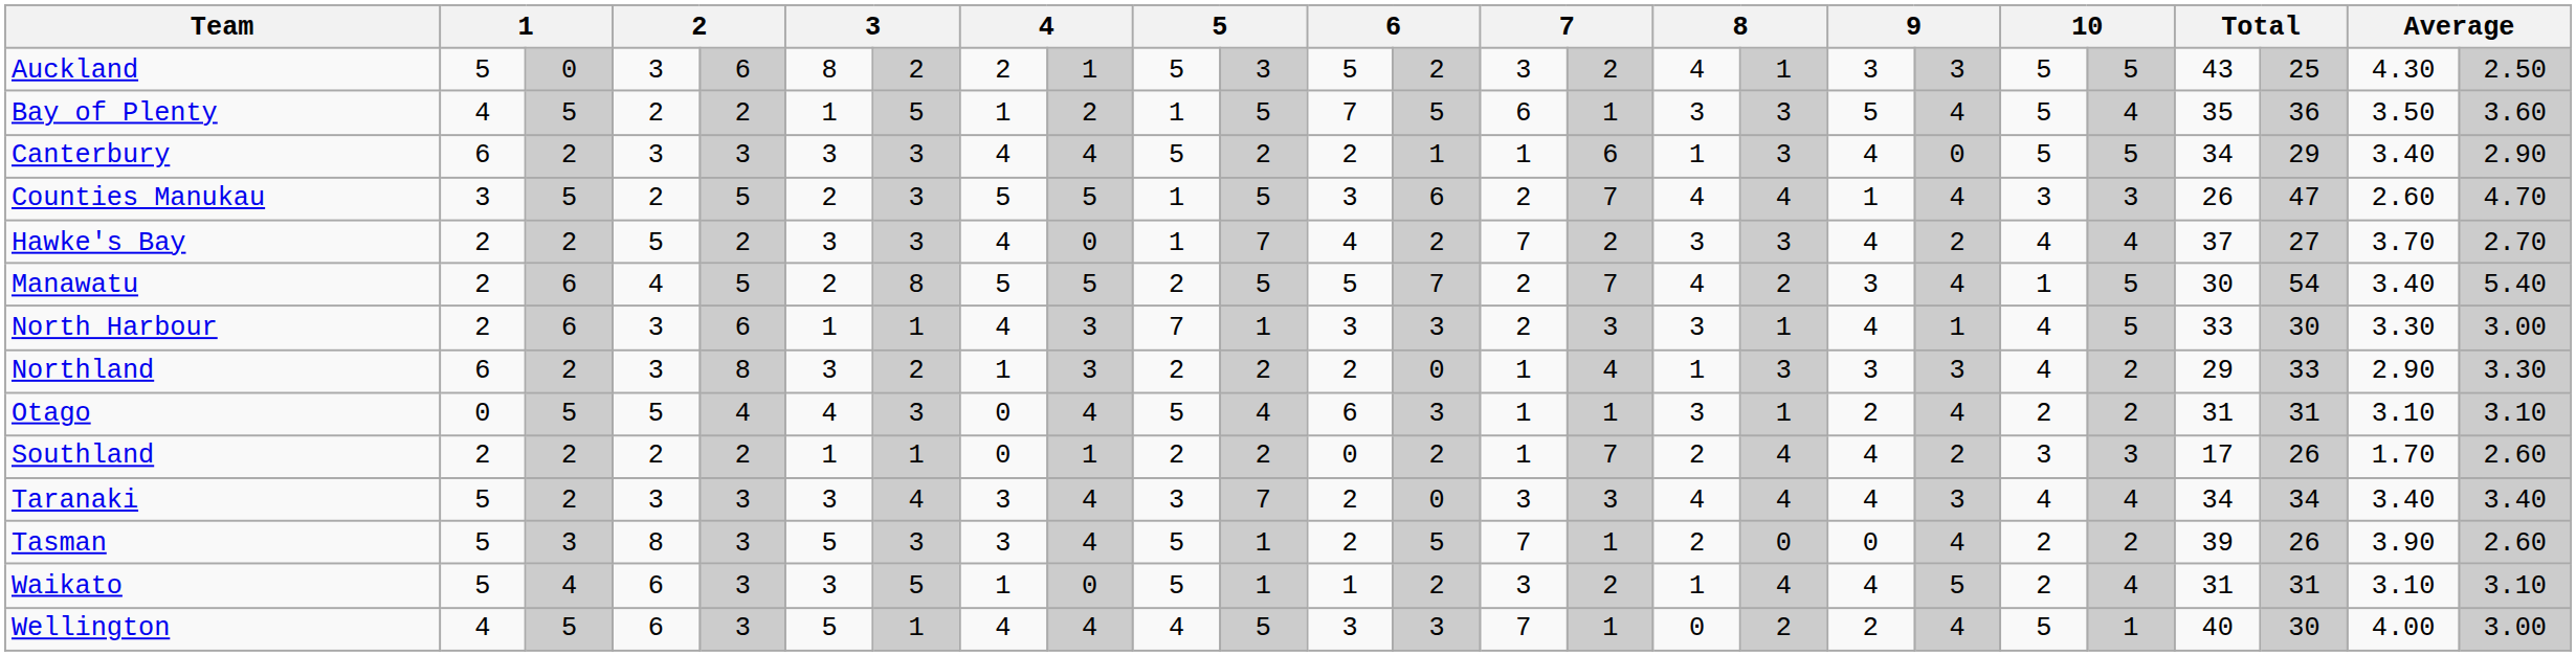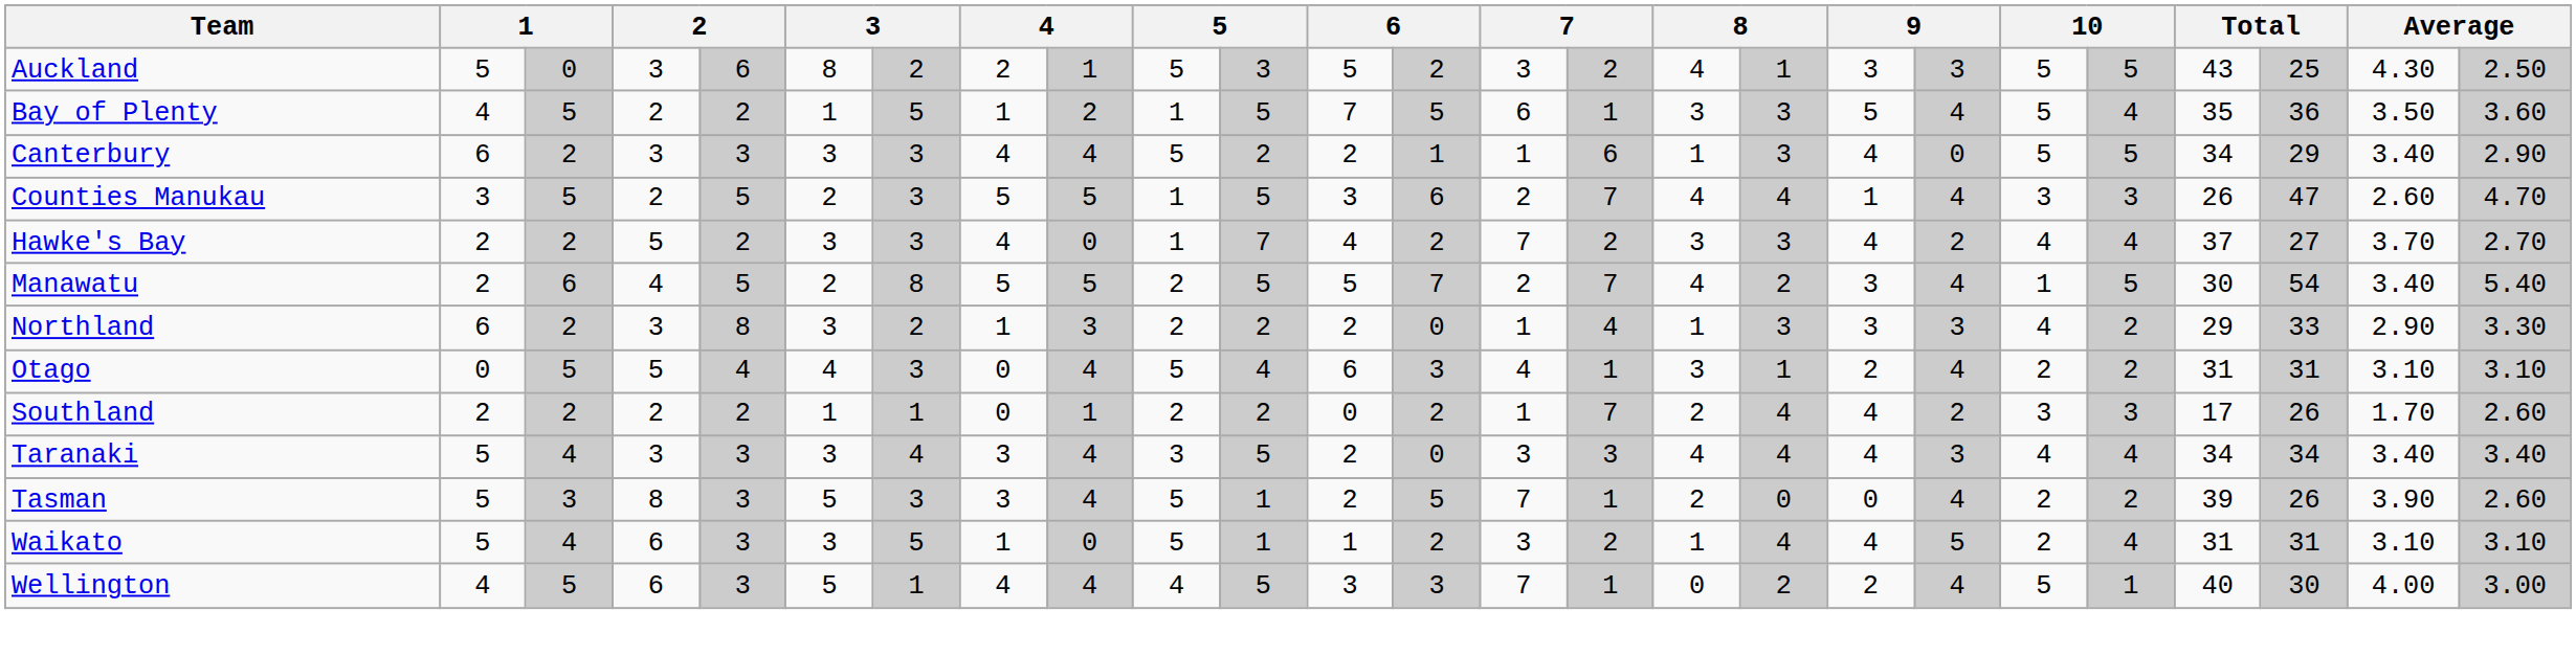 <table class="wikitable" style="text-align:center;width:100%">
 <tr>
 <th style="width:10%">Team</th>
 <th style="width:4%" colspan=2>1</th>
 <th style="width:4%" colspan=2>2</th>
 <th style="width:4%" colspan=2>3</th>
 <th style="width:4%" colspan=2>4</th>
 <th style="width:4%" colspan=2>5</th>
 <th style="width:4%" colspan=2>6</th>
 <th style="width:4%" colspan=2>7</th>
 <th style="width:4%" colspan=2>8</th>
 <th style="width:4%" colspan=2>9</th>
 <th style="width:4%" colspan=2>10</th>
 <th style="width:4%" colspan=2>Total</th>
 <th style="width:4%" colspan=2>Average</th>
 </tr>
 <tr>
 <td style="text-align:left"><a href='#'>Auckland</a></td>
 <td>5</td>
 <td style="background:#ccc">0</td>
 <td>3</td>
 <td style="background:#ccc">6</td>
 <td>8</td>
 <td style="background:#ccc">2</td>
 <td>2</td>
 <td style="background:#ccc">1</td>
 <td>5</td>
 <td style="background:#ccc">3</td>
 <td>5</td>
 <td style="background:#ccc">2</td>
 <td>3</td>
 <td style="background:#ccc">2</td>
 <td>4</td>
 <td style="background:#ccc">1</td>
 <td>3</td>
 <td style="background:#ccc">3</td>
 <td>5</td>
 <td style="background:#ccc">5</td>
 <td>43</td>
 <td style="background:#ccc">25</td>
 <td>4.30</td>
 <td style="background:#ccc">2.50</td>
 </tr>
 <tr>
 <td style="text-align:left"><a href='#'>Bay of Plenty</a></td>
 <td>4</td>
 <td style="background:#ccc">5</td>
 <td>2</td>
 <td style="background:#ccc">2</td>
 <td>1</td>
 <td style="background:#ccc">5</td>
 <td>1</td>
 <td style="background:#ccc">2</td>
 <td>1</td>
 <td style="background:#ccc">5</td>
 <td>7</td>
 <td style="background:#ccc">5</td>
 <td>6</td>
 <td style="background:#ccc">1</td>
 <td>3</td>
 <td style="background:#ccc">3</td>
 <td>5</td>
 <td style="background:#ccc">4</td>
 <td>5</td>
 <td style="background:#ccc">4</td>
 <td>35</td>
 <td style="background:#ccc">36</td>
 <td>3.50</td>
 <td style="background:#ccc">3.60</td>
 </tr>
 <tr>
 <td style="text-align:left"><a href='#'>Canterbury</a></td>
 <td>6</td>
 <td style="background:#ccc">2</td>
 <td>3</td>
 <td style="background:#ccc">3</td>
 <td>3</td>
 <td style="background:#ccc">3</td>
 <td>4</td>
 <td style="background:#ccc">4</td>
 <td>5</td>
 <td style="background:#ccc">2</td>
 <td>2</td>
 <td style="background:#ccc">1</td>
 <td>1</td>
 <td style="background:#ccc">6</td>
 <td>1</td>
 <td style="background:#ccc">3</td>
 <td>4</td>
 <td style="background:#ccc">0</td>
 <td>5</td>
 <td style="background:#ccc">5</td>
 <td>34</td>
 <td style="background:#ccc">29</td>
 <td>3.40</td>
 <td style="background:#ccc">2.90</td>
 </tr>
 <tr>
 <td style="text-align:left"><a href='#'>Counties Manukau</a></td>
 <td>3</td>
 <td style="background:#ccc">5</td>
 <td>2</td>
 <td style="background:#ccc">5</td>
 <td>2</td>
 <td style="background:#ccc">3</td>
 <td>5</td>
 <td style="background:#ccc">5</td>
 <td>1</td>
 <td style="background:#ccc">5</td>
 <td>3</td>
 <td style="background:#ccc">6</td>
 <td>2</td>
 <td style="background:#ccc">7</td>
 <td>4</td>
 <td style="background:#ccc">4</td>
 <td>1</td>
 <td style="background:#ccc">4</td>
 <td>3</td>
 <td style="background:#ccc">3</td>
 <td>26</td>
 <td style="background:#ccc">47</td>
 <td>2.60</td>
 <td style="background:#ccc">4.70</td>
 </tr>
 <tr>
 <td style="text-align:left"><a href='#'>Hawke's Bay</a></td>
 <td>2</td>
 <td style="background:#ccc">2</td>
 <td>5</td>
 <td style="background:#ccc">2</td>
 <td>3</td>
 <td style="background:#ccc">3</td>
 <td>4</td>
 <td style="background:#ccc">0</td>
 <td>1</td>
 <td style="background:#ccc">7</td>
 <td>4</td>
 <td style="background:#ccc">2</td>
 <td>7</td>
 <td style="background:#ccc">2</td>
 <td>3</td>
 <td style="background:#ccc">3</td>
 <td>4</td>
 <td style="background:#ccc">2</td>
 <td>4</td>
 <td style="background:#ccc">4</td>
 <td>37</td>
 <td style="background:#ccc">27</td>
 <td>3.70</td>
 <td style="background:#ccc">2.70</td>
 </tr>
 <tr>
 <td style="text-align:left"><a href='#'>Manawatu</a></td>
 <td>2</td>
 <td style="background:#ccc">6</td>
 <td>4</td>
 <td style="background:#ccc">5</td>
 <td>2</td>
 <td style="background:#ccc">8</td>
 <td>5</td>
 <td style="background:#ccc">5</td>
 <td>2</td>
 <td style="background:#ccc">5</td>
 <td>5</td>
 <td style="background:#ccc">7</td>
 <td>2</td>
 <td style="background:#ccc">7</td>
 <td>4</td>
 <td style="background:#ccc">2</td>
 <td>3</td>
 <td style="background:#ccc">4</td>
 <td>1</td>
 <td style="background:#ccc">5</td>
 <td>30</td>
 <td style="background:#ccc">54</td>
 <td>3.40</td>
 <td style="background:#ccc">5.40</td>
 </tr>
 <tr>
-<td style="text-align:left"><a href='#'>North Harbour</a></td>
-<td>2</td>
-<td style="background:#ccc">6</td>
-<td>3</td>
-<td style="background:#ccc">6</td>
-<td>1</td>
-<td style="background:#ccc">1</td>
-<td>4</td>
-<td style="background:#ccc">3</td>
-<td>7</td>
-<td style="background:#ccc">1</td>
-<td>3</td>
-<td style="background:#ccc">3</td>
-<td>2</td>
-<td style="background:#ccc">3</td>
-<td>3</td>
-<td style="background:#ccc">1</td>
-<td>4</td>
-<td style="background:#ccc">1</td>
-<td>4</td>
-<td style="background:#ccc">5</td>
-<td>33</td>
-<td style="background:#ccc">30</td>
-<td>3.30</td>
-<td style="background:#ccc">3.00</td>
-</tr>
-<tr>
 <td style="text-align:left"><a href='#'>Northland</a></td>
 <td>6</td>
 <td style="background:#ccc">2</td>
 <td>3</td>
 <td style="background:#ccc">8</td>
 <td>3</td>
 <td style="background:#ccc">2</td>
 <td>1</td>
 <td style="background:#ccc">3</td>
 <td>2</td>
 <td style="background:#ccc">2</td>
 <td>2</td>
 <td style="background:#ccc">0</td>
 <td>1</td>
 <td style="background:#ccc">4</td>
 <td>1</td>
 <td style="background:#ccc">3</td>
 <td>3</td>
 <td style="background:#ccc">3</td>
 <td>4</td>
 <td style="background:#ccc">2</td>
 <td>29</td>
 <td style="background:#ccc">33</td>
 <td>2.90</td>
 <td style="background:#ccc">3.30</td>
 </tr>
 <tr>
 <td style="text-align:left"><a href='#'>Otago</a></td>
 <td>0</td>
 <td style="background:#ccc">5</td>
 <td>5</td>
 <td style="background:#ccc">4</td>
 <td>4</td>
 <td style="background:#ccc">3</td>
 <td>0</td>
 <td style="background:#ccc">4</td>
 <td>5</td>
 <td style="background:#ccc">4</td>
 <td>6</td>
 <td style="background:#ccc">3</td>
-<td>1</td>
+<td>4</td>
 <td style="background:#ccc">1</td>
 <td>3</td>
 <td style="background:#ccc">1</td>
 <td>2</td>
 <td style="background:#ccc">4</td>
 <td>2</td>
 <td style="background:#ccc">2</td>
 <td>31</td>
 <td style="background:#ccc">31</td>
 <td>3.10</td>
 <td style="background:#ccc">3.10</td>
 </tr>
 <tr>
 <td style="text-align:left"><a href='#'>Southland</a></td>
 <td>2</td>
 <td style="background:#ccc">2</td>
 <td>2</td>
 <td style="background:#ccc">2</td>
 <td>1</td>
 <td style="background:#ccc">1</td>
 <td>0</td>
 <td style="background:#ccc">1</td>
 <td>2</td>
 <td style="background:#ccc">2</td>
 <td>0</td>
 <td style="background:#ccc">2</td>
 <td>1</td>
 <td style="background:#ccc">7</td>
 <td>2</td>
 <td style="background:#ccc">4</td>
 <td>4</td>
 <td style="background:#ccc">2</td>
 <td>3</td>
 <td style="background:#ccc">3</td>
 <td>17</td>
 <td style="background:#ccc">26</td>
 <td>1.70</td>
 <td style="background:#ccc">2.60</td>
 </tr>
 <tr>
 <td style="text-align:left"><a href='#'>Taranaki</a></td>
 <td>5</td>
-<td style="background:#ccc">2</td>
+<td style="background:#ccc">4</td>
 <td>3</td>
 <td style="background:#ccc">3</td>
 <td>3</td>
 <td style="background:#ccc">4</td>
 <td>3</td>
 <td style="background:#ccc">4</td>
 <td>3</td>
-<td style="background:#ccc">7</td>
+<td style="background:#ccc">5</td>
 <td>2</td>
 <td style="background:#ccc">0</td>
 <td>3</td>
 <td style="background:#ccc">3</td>
 <td>4</td>
 <td style="background:#ccc">4</td>
 <td>4</td>
 <td style="background:#ccc">3</td>
 <td>4</td>
 <td style="background:#ccc">4</td>
 <td>34</td>
 <td style="background:#ccc">34</td>
 <td>3.40</td>
 <td style="background:#ccc">3.40</td>
 </tr>
 <tr>
 <td style="text-align:left"><a href='#'>Tasman</a></td>
 <td>5</td>
 <td style="background:#ccc">3</td>
 <td>8</td>
 <td style="background:#ccc">3</td>
 <td>5</td>
 <td style="background:#ccc">3</td>
 <td>3</td>
 <td style="background:#ccc">4</td>
 <td>5</td>
 <td style="background:#ccc">1</td>
 <td>2</td>
 <td style="background:#ccc">5</td>
 <td>7</td>
 <td style="background:#ccc">1</td>
 <td>2</td>
 <td style="background:#ccc">0</td>
 <td>0</td>
 <td style="background:#ccc">4</td>
 <td>2</td>
 <td style="background:#ccc">2</td>
 <td>39</td>
 <td style="background:#ccc">26</td>
 <td>3.90</td>
 <td style="background:#ccc">2.60</td>
 </tr>
 <tr>
 <td style="text-align:left"><a href='#'>Waikato</a></td>
 <td>5</td>
 <td style="background:#ccc">4</td>
 <td>6</td>
 <td style="background:#ccc">3</td>
 <td>3</td>
 <td style="background:#ccc">5</td>
 <td>1</td>
 <td style="background:#ccc">0</td>
 <td>5</td>
 <td style="background:#ccc">1</td>
 <td>1</td>
 <td style="background:#ccc">2</td>
 <td>3</td>
 <td style="background:#ccc">2</td>
 <td>1</td>
 <td style="background:#ccc">4</td>
 <td>4</td>
 <td style="background:#ccc">5</td>
 <td>2</td>
 <td style="background:#ccc">4</td>
 <td>31</td>
 <td style="background:#ccc">31</td>
 <td>3.10</td>
 <td style="background:#ccc">3.10</td>
 </tr>
 <tr>
 <td style="text-align:left"><a href='#'>Wellington</a></td>
 <td>4</td>
 <td style="background:#ccc">5</td>
 <td>6</td>
 <td style="background:#ccc">3</td>
 <td>5</td>
 <td style="background:#ccc">1</td>
 <td>4</td>
 <td style="background:#ccc">4</td>
 <td>4</td>
 <td style="background:#ccc">5</td>
 <td>3</td>
 <td style="background:#ccc">3</td>
 <td>7</td>
 <td style="background:#ccc">1</td>
 <td>0</td>
 <td style="background:#ccc">2</td>
 <td>2</td>
 <td style="background:#ccc">4</td>
 <td>5</td>
 <td style="background:#ccc">1</td>
 <td>40</td>
 <td style="background:#ccc">30</td>
 <td>4.00</td>
 <td style="background:#ccc">3.00</td>
 </tr>
 </table>
